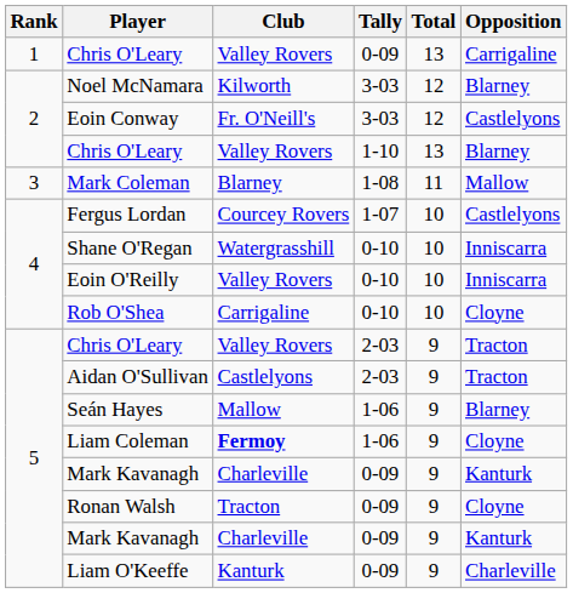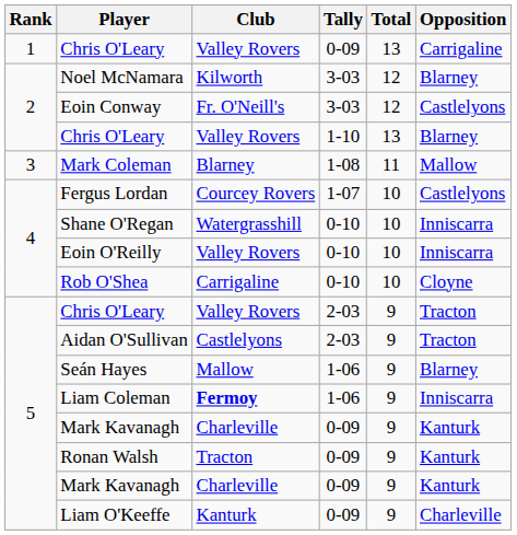 <table class="wikitable">
 <tr>
 <th>Rank</th>
 <th>Player</th>
 <th>Club</th>
 <th>Tally</th>
 <th>Total</th>
 <th>Opposition</th>
 </tr>
 <tr>
 <td rowspan="1" style="text-align:center;">1</td>
 <td><a href='#'>Chris O'Leary</a></td>
 <td><a href='#'>Valley Rovers</a></td>
 <td align=center>0-09</td>
 <td align=center>13</td>
 <td><a href='#'>Carrigaline</a></td>
 </tr>
 <tr>
 <td rowspan="3" style="text-align:center;">2</td>
 <td>Noel McNamara</td>
 <td><a href='#'>Kilworth</a></td>
 <td align=center>3-03</td>
 <td align=center>12</td>
 <td><a href='#'>Blarney</a></td>
 </tr>
 <tr>
 <td>Eoin Conway</td>
 <td><a href='#'>Fr. O'Neill's</a></td>
 <td align=center>3-03</td>
 <td align=center>12</td>
 <td><a href='#'>Castlelyons</a></td>
 </tr>
 <tr>
 <td><a href='#'>Chris O'Leary</a></td>
 <td><a href='#'>Valley Rovers</a></td>
 <td align=center>1-10</td>
 <td align=center>13</td>
 <td><a href='#'>Blarney</a></td>
 </tr>
 <tr>
 <td rowspan="1" style="text-align:center;">3</td>
 <td><a href='#'>Mark Coleman</a></td>
 <td><a href='#'>Blarney</a></td>
 <td align=center>1-08</td>
 <td align=center>11</td>
 <td><a href='#'>Mallow</a></td>
 </tr>
 <tr>
 <td rowspan="4" style="text-align:center;">4</td>
 <td>Fergus Lordan</td>
 <td><a href='#'>Courcey Rovers</a></td>
 <td align=center>1-07</td>
 <td align=center>10</td>
 <td><a href='#'>Castlelyons</a></td>
 </tr>
 <tr>
 <td>Shane O'Regan</td>
 <td><a href='#'>Watergrasshill</a></td>
 <td align=center>0-10</td>
 <td align=center>10</td>
 <td><a href='#'>Inniscarra</a></td>
 </tr>
 <tr>
 <td>Eoin O'Reilly</td>
 <td><a href='#'>Valley Rovers</a></td>
 <td align=center>0-10</td>
 <td align=center>10</td>
 <td><a href='#'>Inniscarra</a></td>
 </tr>
 <tr>
 <td><a href='#'>Rob O'Shea</a></td>
 <td><a href='#'>Carrigaline</a></td>
 <td align=center>0-10</td>
 <td align=center>10</td>
 <td><a href='#'>Cloyne</a></td>
 </tr>
 <tr>
 <td rowspan="8" style="text-align:center;">5</td>
 <td><a href='#'>Chris O'Leary</a></td>
 <td><a href='#'>Valley Rovers</a></td>
 <td align=center>2-03</td>
 <td align=center>9</td>
 <td><a href='#'>Tracton</a></td>
 </tr>
 <tr>
 <td>Aidan O'Sullivan</td>
 <td><a href='#'>Castlelyons</a></td>
 <td align=center>2-03</td>
 <td align=center>9</td>
 <td><a href='#'>Tracton</a></td>
 </tr>
 <tr>
 <td>Seán Hayes</td>
 <td><a href='#'>Mallow</a></td>
 <td align=center>1-06</td>
 <td align=center>9</td>
 <td><a href='#'>Blarney</a></td>
 </tr>
 <tr>
 <td>Liam Coleman</td>
 <td><strong><a href='#'>Fermoy</a></strong></td>
 <td align=center>1-06</td>
 <td align=center>9</td>
-<td><a href='#'>Cloyne</a></td>
+<td><a href='#'>Inniscarra</a></td>
 </tr>
 <tr>
 <td>Mark Kavanagh</td>
 <td><a href='#'>Charleville</a></td>
 <td align=center>0-09</td>
 <td align=center>9</td>
 <td><a href='#'>Kanturk</a></td>
 </tr>
 <tr>
 <td>Ronan Walsh</td>
 <td><a href='#'>Tracton</a></td>
 <td align=center>0-09</td>
 <td align=center>9</td>
-<td><a href='#'>Cloyne</a></td>
+<td><a href='#'>Kanturk</a></td>
 </tr>
 <tr>
 <td>Mark Kavanagh</td>
 <td><a href='#'>Charleville</a></td>
 <td align=center>0-09</td>
 <td align=center>9</td>
 <td><a href='#'>Kanturk</a></td>
 </tr>
 <tr>
 <td>Liam O'Keeffe</td>
 <td><a href='#'>Kanturk</a></td>
 <td align=center>0-09</td>
 <td align=center>9</td>
 <td><a href='#'>Charleville</a></td>
 </tr>
 </table>
